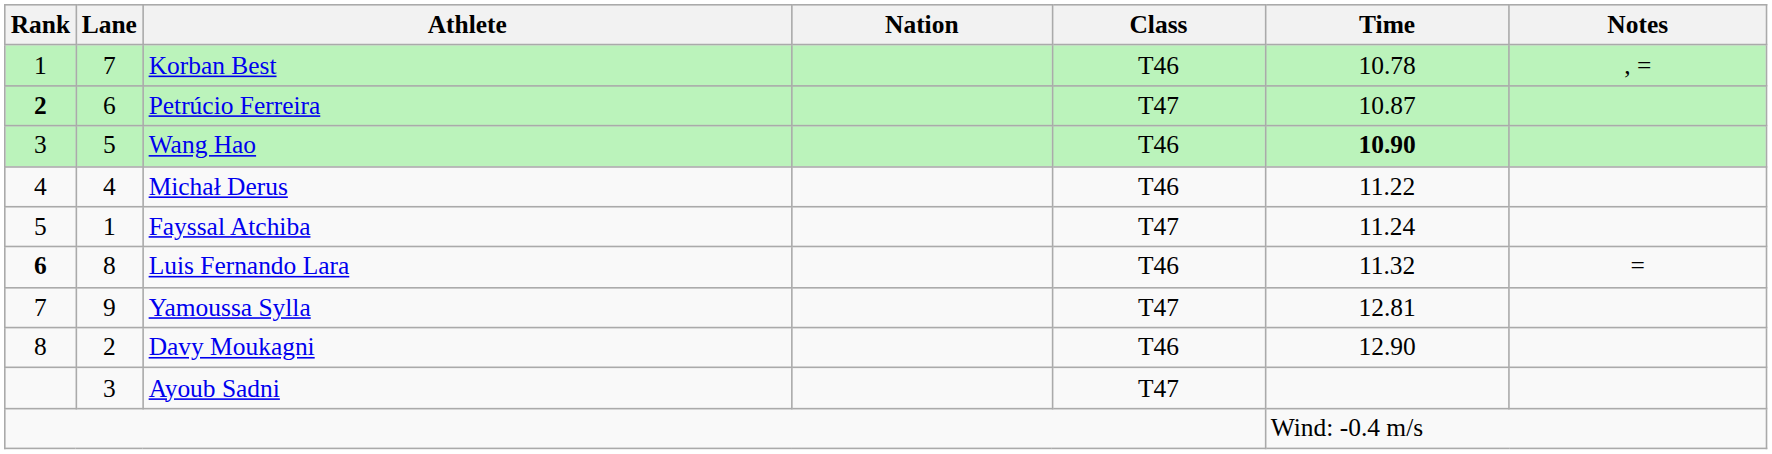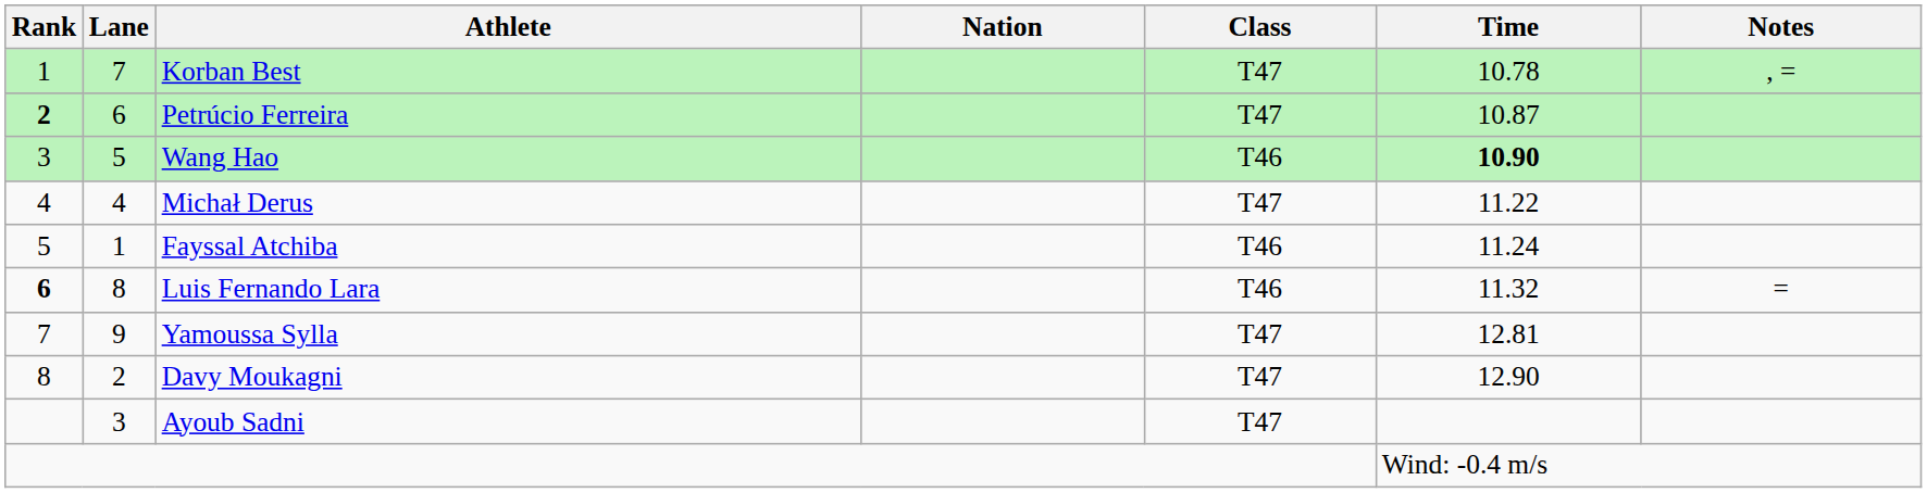 <table class="wikitable sortable" style="text-align:center;width: 70%;">
 <tr>
 <th scope="col" style="width: 15px;">Rank</th>
 <th scope="col" style="width: 15px;">Lane</th>
 <th scope="col">Athlete</th>
 <th scope="col">Nation</th>
 <th scope="col">Class</th>
 <th scope="col">Time</th>
 <th scope="col">Notes</th>
 </tr>
 <tr bgcolor=bbf3bb>
 <td>1</td>
 <td>7</td>
 <td align=left><a href='#'>Korban Best</a></td>
 <td align=left></td>
-<td>T46</td>
+<td>T47</td>
 <td>10.78</td>
 <td>, =</td>
 </tr>
 <tr bgcolor=bbf3bb>
 <td><strong>2</strong></td>
 <td>6</td>
 <td align=left><a href='#'>Petrúcio Ferreira</a></td>
 <td align=left></td>
 <td>T47</td>
 <td>10.87</td>
 <td></td>
 </tr>
 <tr bgcolor=bbf3bb>
 <td>3</td>
 <td>5</td>
 <td align=left><a href='#'>Wang Hao</a></td>
 <td align=left></td>
 <td>T46</td>
 <td><strong>10.90</strong></td>
 <td></td>
 </tr>
 <tr>
 <td>4</td>
 <td>4</td>
 <td align=left><a href='#'>Michał Derus</a></td>
 <td align=left></td>
-<td>T46</td>
+<td>T47</td>
 <td>11.22</td>
 <td></td>
 </tr>
 <tr>
 <td>5</td>
 <td>1</td>
 <td align=left><a href='#'>Fayssal Atchiba</a></td>
 <td align=left></td>
-<td>T47</td>
+<td>T46</td>
 <td>11.24</td>
 <td></td>
 </tr>
 <tr>
 <td><strong>6</strong></td>
 <td>8</td>
 <td align=left><a href='#'>Luis Fernando Lara</a></td>
 <td align=left></td>
 <td>T46</td>
 <td>11.32</td>
 <td>=</td>
 </tr>
 <tr>
 <td>7</td>
 <td>9</td>
 <td align=left><a href='#'>Yamoussa Sylla</a></td>
 <td align=left></td>
 <td>T47</td>
 <td>12.81</td>
 <td></td>
 </tr>
 <tr>
 <td>8</td>
 <td>2</td>
 <td align=left><a href='#'>Davy Moukagni</a></td>
 <td align=left></td>
-<td>T46</td>
+<td>T47</td>
 <td>12.90</td>
 <td></td>
 </tr>
 <tr>
 <td></td>
 <td>3</td>
 <td align=left><a href='#'>Ayoub Sadni</a></td>
 <td align=left></td>
 <td>T47</td>
 <td></td>
 <td></td>
 </tr>
 <tr class="sortbottom">
 <td colspan="5"></td>
 <td colspan="2" style="text-align:left;">Wind: -0.4 m/s</td>
 </tr>
 </table>
